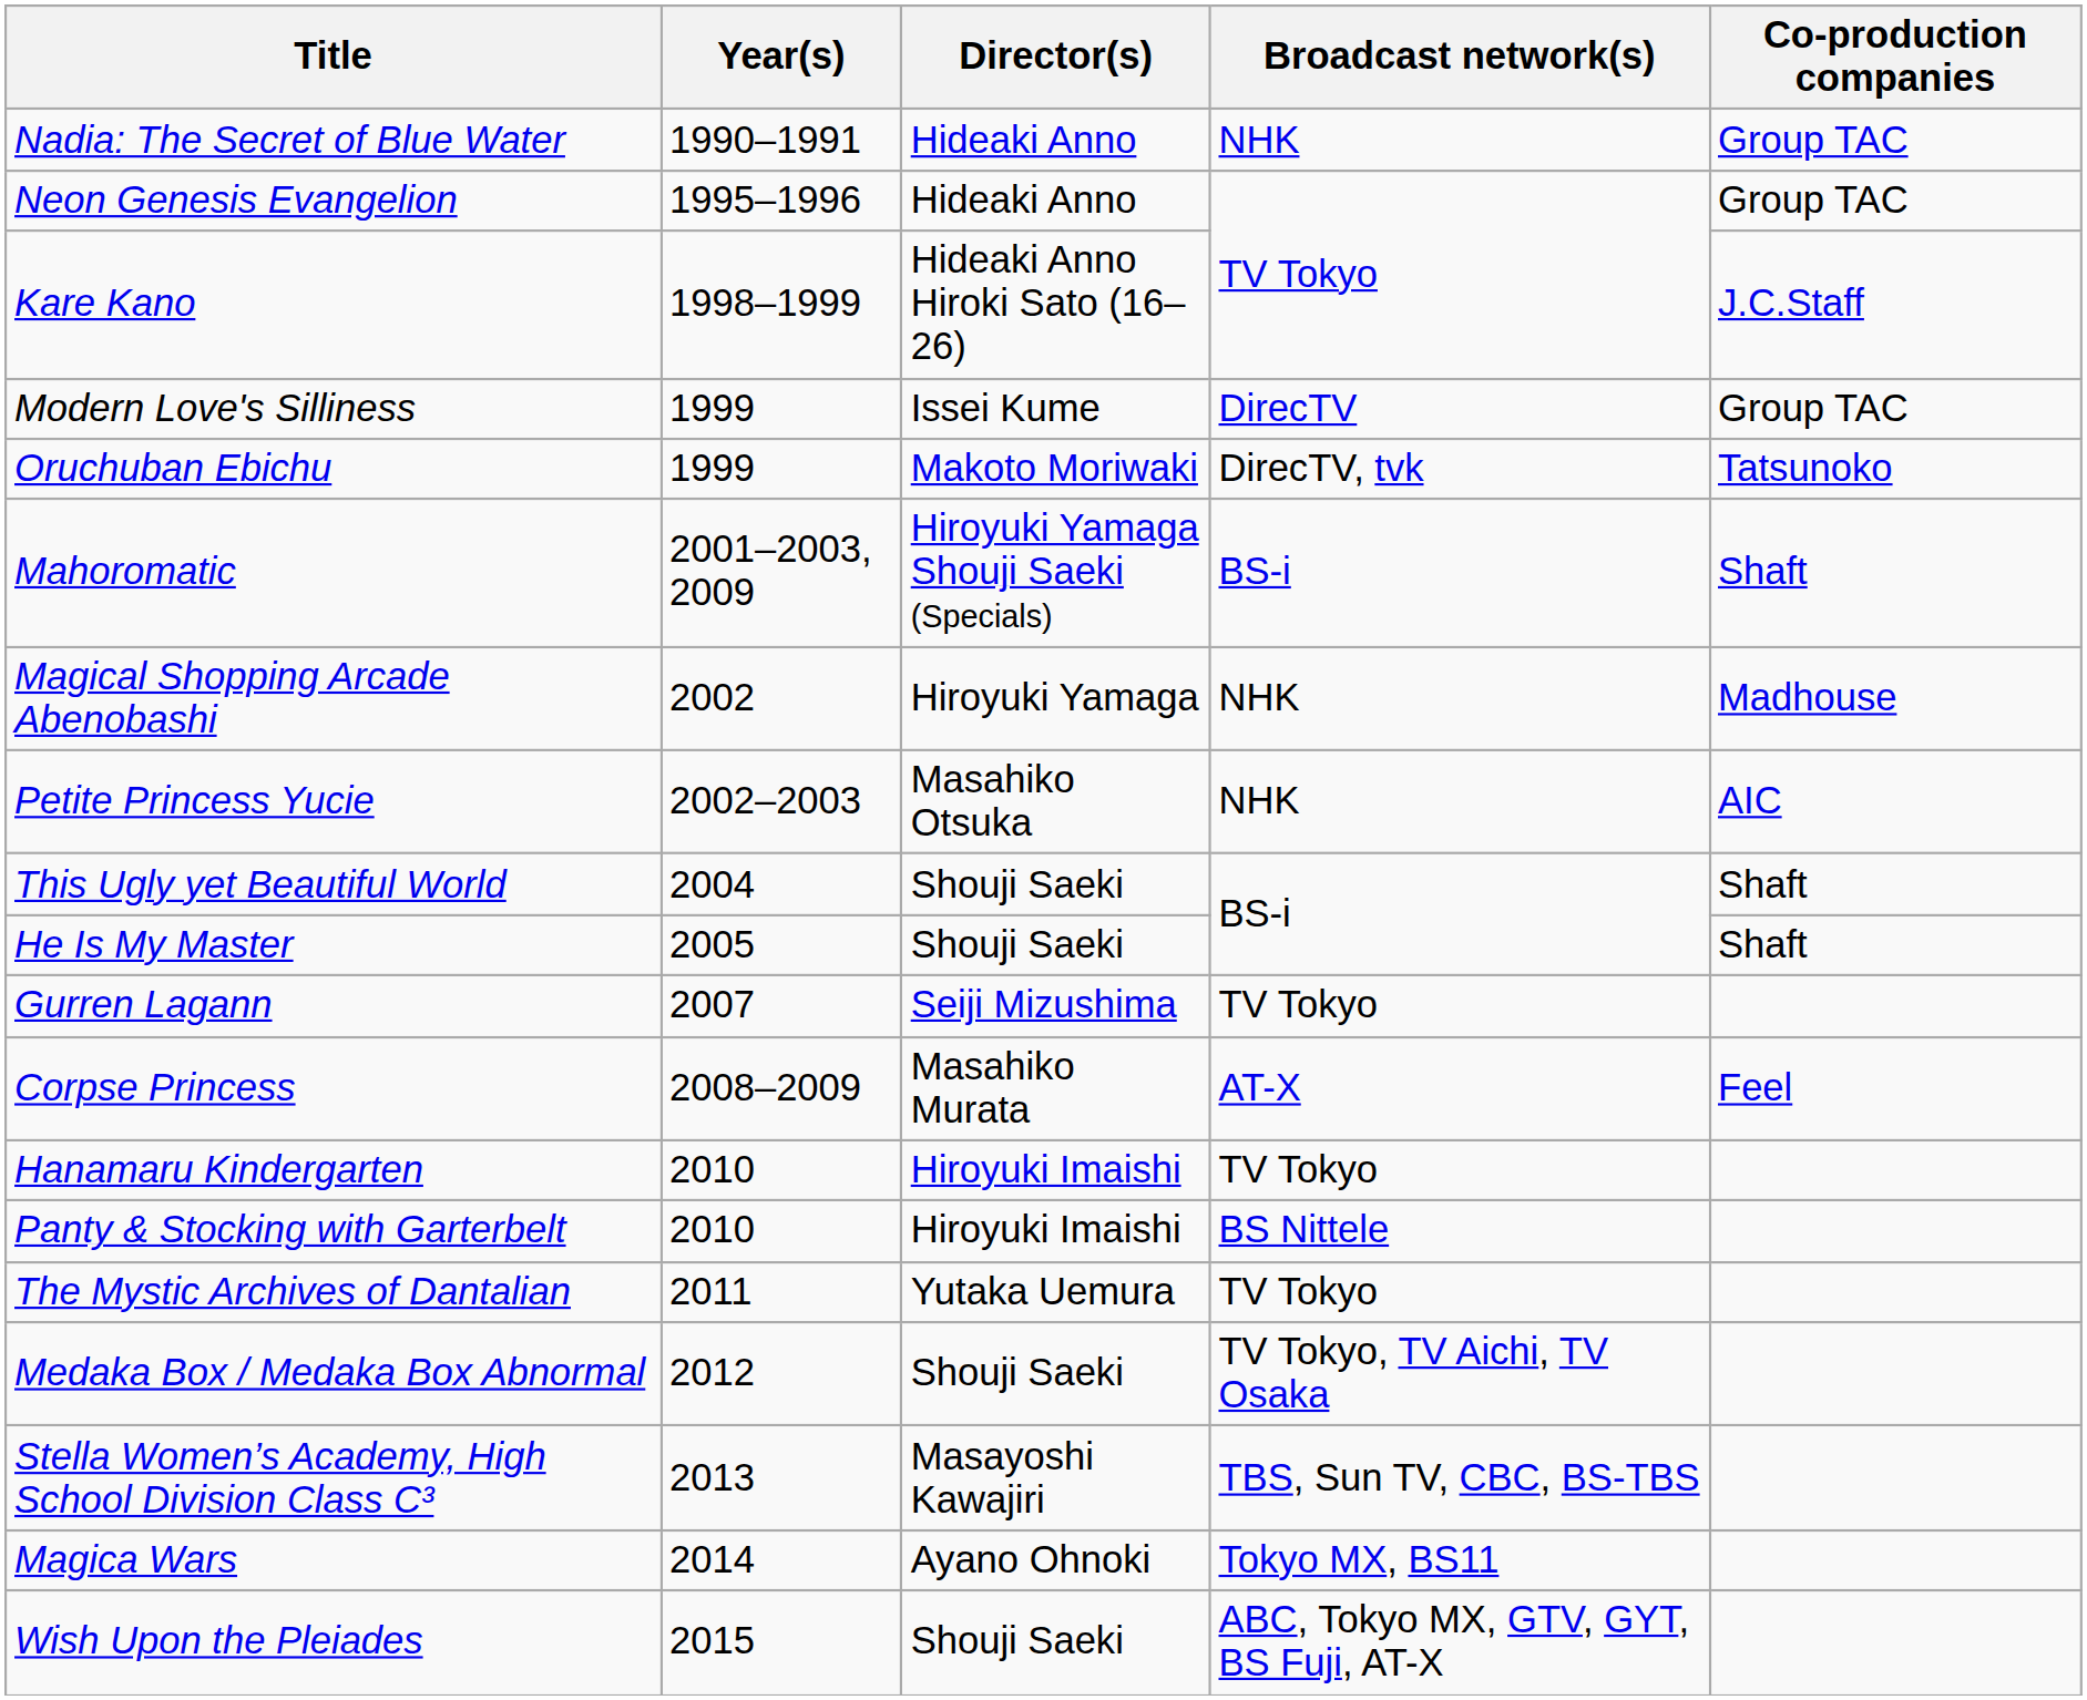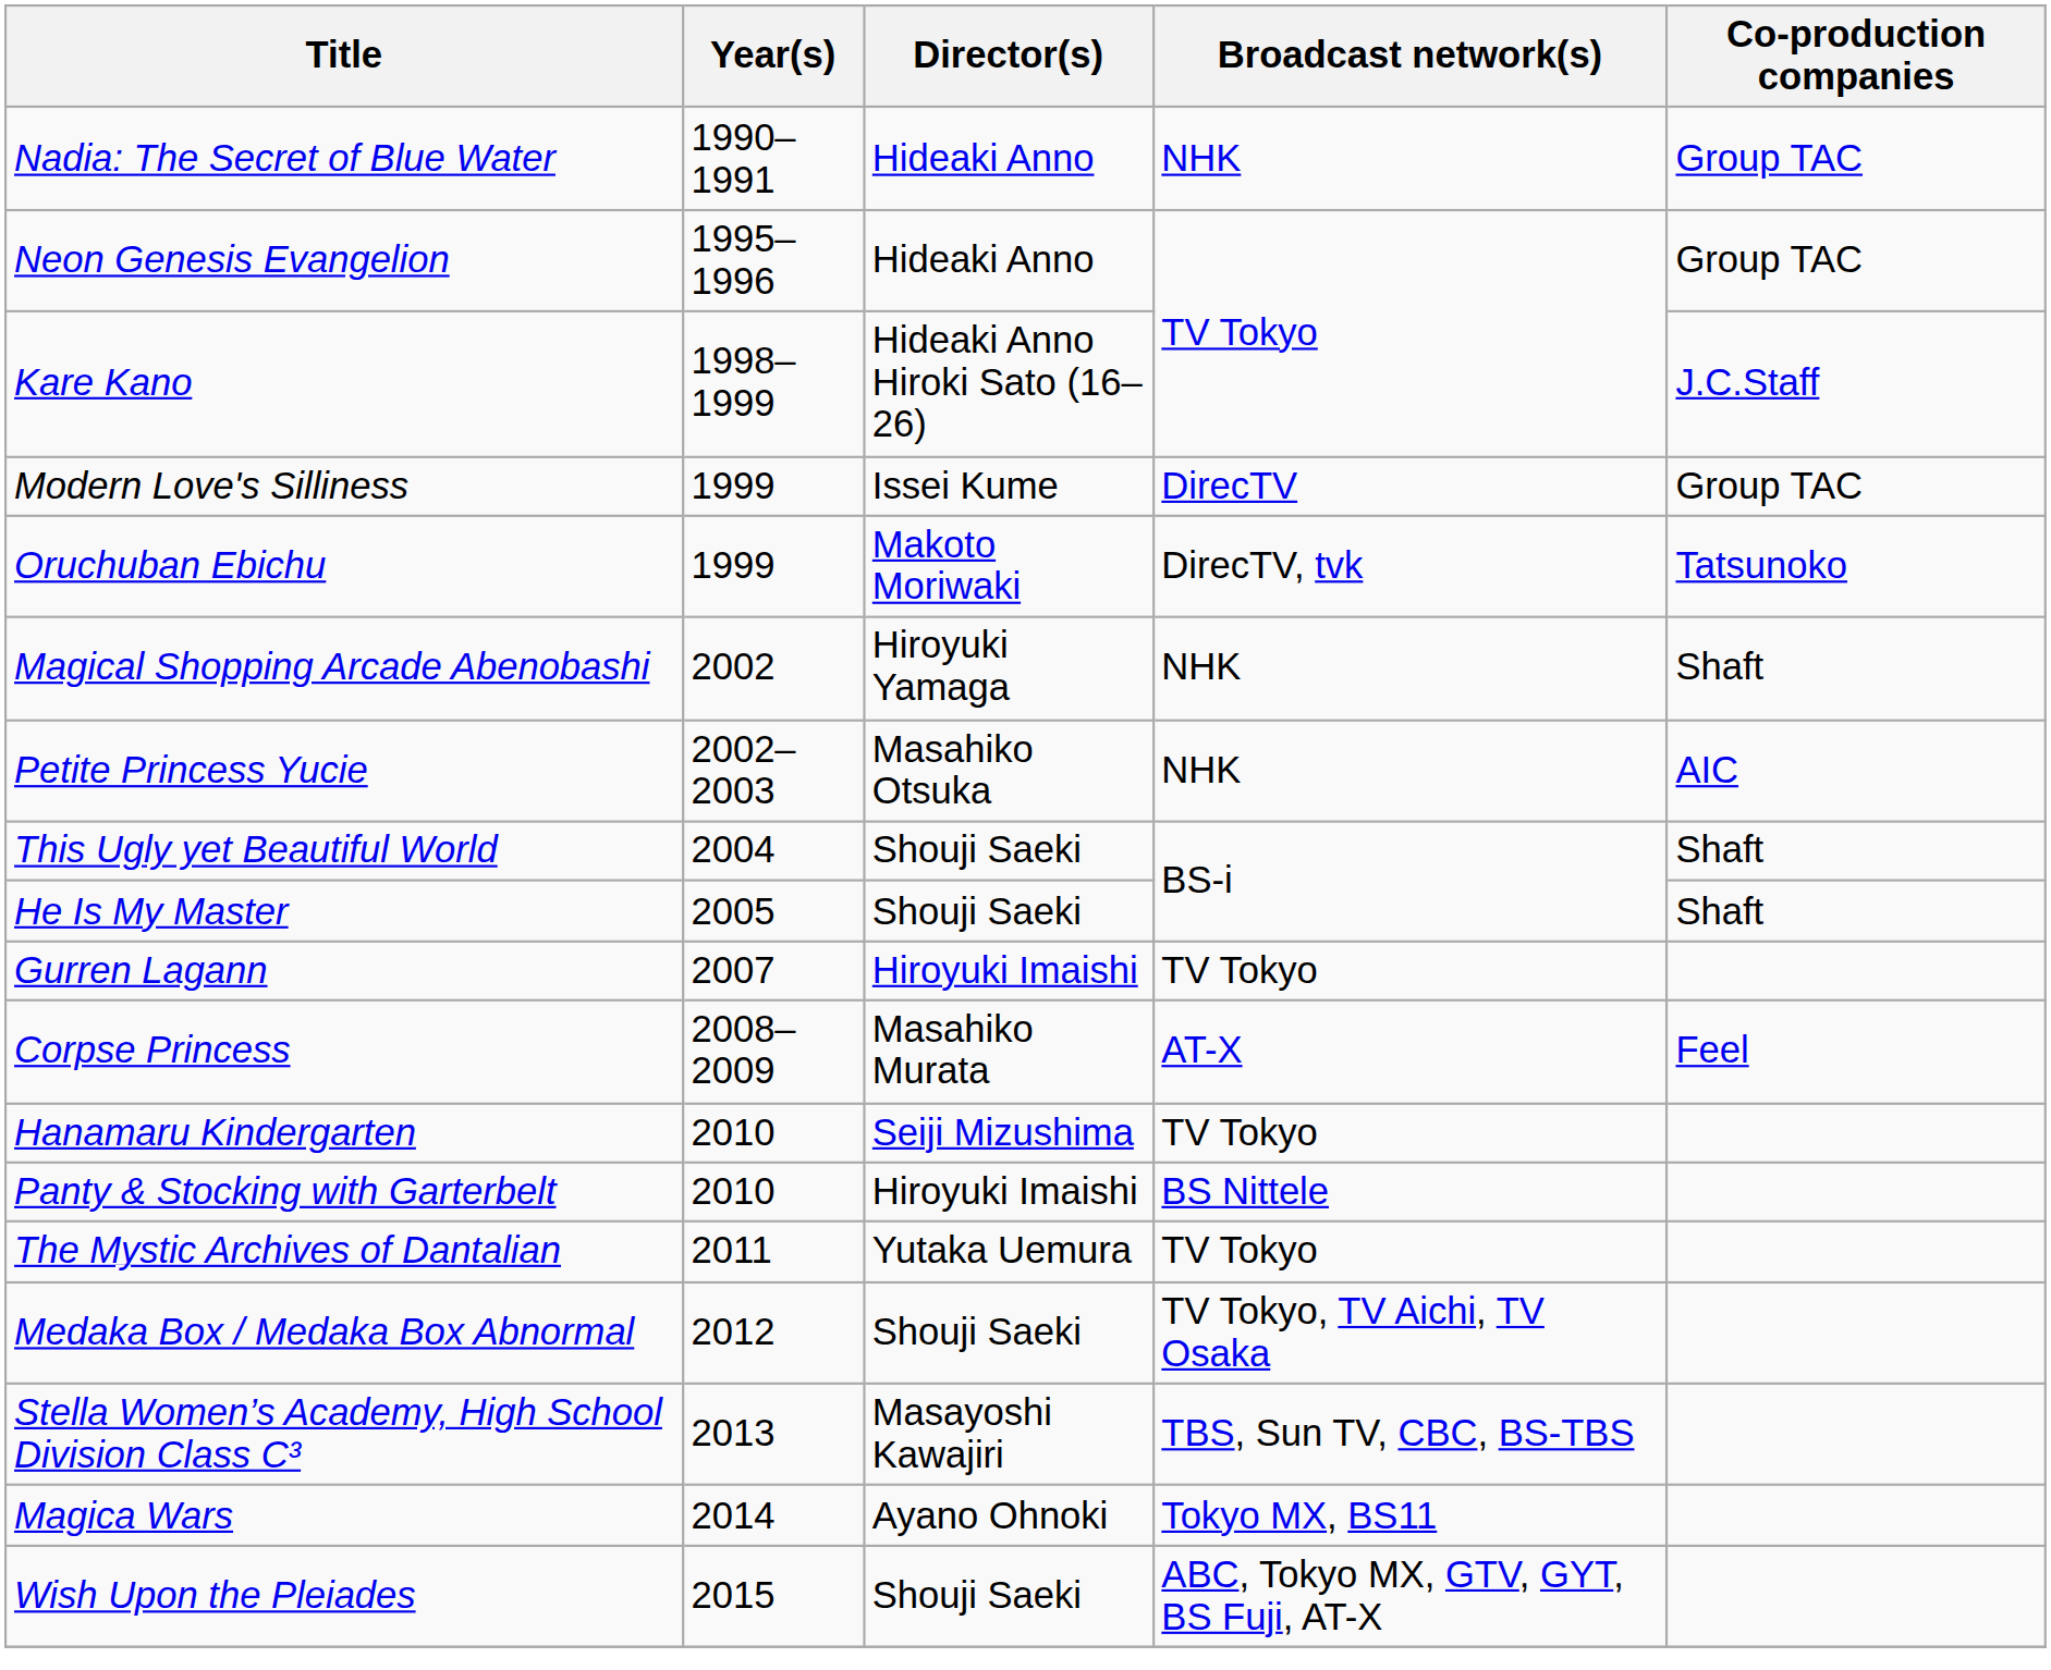 <table class="wikitable">
 <tr>
 <th>Title</th>
 <th>Year(s)</th>
 <th>Director(s)</th>
 <th>Broadcast network(s)</th>
 <th>Co-production companies</th>
 </tr>
 <tr>
 <td><em><a href='#'>Nadia: The Secret of Blue Water</a></em></td>
 <td>1990–1991</td>
 <td><a href='#'>Hideaki Anno</a></td>
 <td><a href='#'>NHK</a></td>
 <td><a href='#'>Group TAC</a></td>
 </tr>
 <tr>
 <td><em><a href='#'>Neon Genesis Evangelion</a></em></td>
 <td>1995–1996</td>
 <td>Hideaki Anno</td>
 <td rowspan="2"><a href='#'>TV Tokyo</a></td>
 <td>Group TAC</td>
 </tr>
 <tr>
 <td><em><a href='#'>Kare Kano</a></em></td>
 <td>1998–1999</td>
 <td>Hideaki Anno<br>Hiroki Sato (16–26) </td>
 <td><a href='#'>J.C.Staff</a></td>
 </tr>
 <tr>
 <td><em>Modern Love's Silliness</em></td>
 <td>1999</td>
 <td>Issei Kume</td>
 <td><a href='#'>DirecTV</a></td>
 <td>Group TAC</td>
 </tr>
 <tr>
 <td><em><a href='#'>Oruchuban Ebichu</a></em></td>
 <td>1999</td>
 <td><a href='#'>Makoto Moriwaki</a></td>
 <td>DirecTV, <a href='#'>tvk</a></td>
 <td><a href='#'>Tatsunoko</a></td>
 </tr>
 <tr>
-<td><em><a href='#'>Mahoromatic</a></em></td>
-<td>2001–2003, 2009</td>
-<td><a href='#'>Hiroyuki Yamaga</a><br><a href='#'>Shouji Saeki</a> <small>(Specials)</small></td>
-<td><a href='#'>BS-i</a></td>
-<td><a href='#'>Shaft</a></td>
-</tr>
-<tr>
 <td><em><a href='#'>Magical Shopping Arcade Abenobashi</a></em></td>
 <td>2002</td>
 <td>Hiroyuki Yamaga</td>
 <td>NHK</td>
-<td><a href='#'>Madhouse</a></td>
+<td>Shaft</td>
 </tr>
 <tr>
 <td><em><a href='#'>Petite Princess Yucie</a></em></td>
 <td>2002–2003</td>
 <td>Masahiko Otsuka</td>
 <td>NHK</td>
 <td><a href='#'>AIC</a></td>
 </tr>
 <tr>
 <td><em><a href='#'>This Ugly yet Beautiful World</a></em></td>
 <td>2004</td>
 <td>Shouji Saeki</td>
 <td rowspan="2">BS-i</td>
 <td>Shaft</td>
 </tr>
 <tr>
 <td><em><a href='#'>He Is My Master</a></em></td>
 <td>2005</td>
 <td>Shouji Saeki</td>
 <td>Shaft</td>
 </tr>
 <tr>
 <td><em><a href='#'>Gurren Lagann</a></em></td>
 <td>2007</td>
-<td><a href='#'>Seiji Mizushima</a></td>
+<td><a href='#'>Hiroyuki Imaishi</a></td>
 <td>TV Tokyo</td>
 <td></td>
 </tr>
 <tr>
 <td><em><a href='#'>Corpse Princess</a></em></td>
 <td>2008–2009</td>
 <td>Masahiko Murata</td>
 <td><a href='#'>AT-X</a></td>
 <td><a href='#'>Feel</a></td>
 </tr>
 <tr>
 <td><em><a href='#'>Hanamaru Kindergarten</a></em></td>
 <td>2010</td>
-<td><a href='#'>Hiroyuki Imaishi</a></td>
+<td><a href='#'>Seiji Mizushima</a></td>
 <td>TV Tokyo</td>
 <td></td>
 </tr>
 <tr>
 <td><em><a href='#'>Panty & Stocking with Garterbelt</a></em></td>
 <td>2010</td>
 <td>Hiroyuki Imaishi</td>
 <td><a href='#'>BS Nittele</a></td>
 <td></td>
 </tr>
 <tr>
 <td><em><a href='#'>The Mystic Archives of Dantalian</a></em></td>
 <td>2011</td>
 <td>Yutaka Uemura</td>
 <td>TV Tokyo</td>
 <td></td>
 </tr>
 <tr>
 <td><em><a href='#'>Medaka Box / Medaka Box Abnormal</a></em></td>
 <td>2012</td>
 <td>Shouji Saeki</td>
 <td>TV Tokyo, <a href='#'>TV Aichi</a>, <a href='#'>TV Osaka</a></td>
 <td></td>
 </tr>
 <tr>
 <td><em><a href='#'>Stella Women’s Academy, High School Division Class C³</a></em></td>
 <td>2013</td>
 <td>Masayoshi Kawajiri</td>
 <td><a href='#'>TBS</a>, Sun TV, <a href='#'>CBC</a>, <a href='#'>BS-TBS</a></td>
 <td></td>
 </tr>
 <tr>
 <td><em><a href='#'>Magica Wars</a></em></td>
 <td>2014</td>
 <td>Ayano Ohnoki</td>
 <td><a href='#'>Tokyo MX</a>, <a href='#'>BS11</a></td>
 <td></td>
 </tr>
 <tr>
 <td><em><a href='#'>Wish Upon the Pleiades</a></em></td>
 <td>2015</td>
 <td>Shouji Saeki</td>
 <td><a href='#'>ABC</a>, Tokyo MX, <a href='#'>GTV</a>, <a href='#'>GYT</a>, <a href='#'>BS Fuji</a>, AT-X</td>
 <td></td>
 </tr>
 <tr>
 </tr>
 </table>
